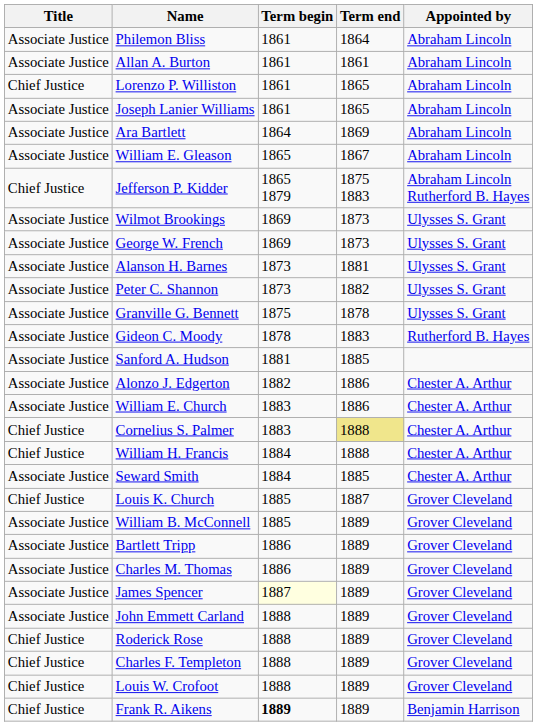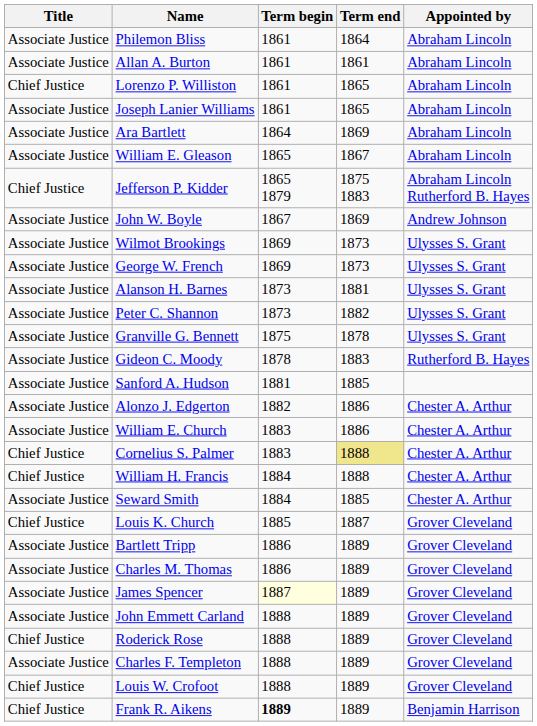 <table class="wikitable">
 <tr>
 <th>Title</th>
 <th>Name</th>
 <th>Term begin</th>
 <th>Term end</th>
 <th>Appointed by</th>
 </tr>
 <tr>
 <td>Associate Justice</td>
 <td><a href='#'>Philemon Bliss</a></td>
 <td>1861</td>
 <td>1864</td>
 <td><a href='#'>Abraham Lincoln</a></td>
 </tr>
 <tr>
 <td>Associate Justice</td>
 <td><a href='#'>Allan A. Burton</a></td>
 <td>1861</td>
 <td>1861</td>
 <td><a href='#'>Abraham Lincoln</a></td>
 </tr>
 <tr>
 <td>Chief Justice</td>
 <td><a href='#'>Lorenzo P. Williston</a></td>
 <td>1861</td>
 <td>1865</td>
 <td><a href='#'>Abraham Lincoln</a></td>
 </tr>
 <tr>
 <td>Associate Justice</td>
 <td><a href='#'>Joseph Lanier Williams</a></td>
 <td>1861</td>
 <td>1865</td>
 <td><a href='#'>Abraham Lincoln</a></td>
 </tr>
 <tr>
 <td>Associate Justice</td>
 <td><a href='#'>Ara Bartlett</a></td>
 <td>1864</td>
 <td>1869</td>
 <td><a href='#'>Abraham Lincoln</a></td>
 </tr>
 <tr>
 <td>Associate Justice</td>
 <td><a href='#'>William E. Gleason</a></td>
 <td>1865</td>
 <td>1867</td>
 <td><a href='#'>Abraham Lincoln</a></td>
 </tr>
 <tr>
 <td>Chief Justice</td>
 <td><a href='#'>Jefferson P. Kidder</a></td>
 <td>1865<br>1879</td>
 <td>1875<br>1883</td>
 <td><a href='#'>Abraham Lincoln</a><br><a href='#'>Rutherford B. Hayes</a></td>
+</tr>
+<tr>
+<td>Associate Justice</td>
+<td><a href='#'>John W. Boyle</a></td>
+<td>1867</td>
+<td>1869</td>
+<td><a href='#'>Andrew Johnson</a></td>
 </tr>
 <tr>
 <td>Associate Justice</td>
 <td><a href='#'>Wilmot Brookings</a></td>
 <td>1869</td>
 <td>1873</td>
 <td><a href='#'>Ulysses S. Grant</a></td>
 </tr>
 <tr>
 <td>Associate Justice</td>
 <td><a href='#'>George W. French</a></td>
 <td>1869</td>
 <td>1873</td>
 <td><a href='#'>Ulysses S. Grant</a></td>
 </tr>
 <tr>
 <td>Associate Justice</td>
 <td><a href='#'>Alanson H. Barnes</a></td>
 <td>1873</td>
 <td>1881</td>
 <td><a href='#'>Ulysses S. Grant</a></td>
 </tr>
 <tr>
 <td>Associate Justice</td>
 <td><a href='#'>Peter C. Shannon</a></td>
 <td>1873</td>
 <td>1882</td>
 <td><a href='#'>Ulysses S. Grant</a></td>
 </tr>
 <tr>
 <td>Associate Justice</td>
 <td><a href='#'>Granville G. Bennett</a></td>
 <td>1875</td>
 <td>1878</td>
 <td><a href='#'>Ulysses S. Grant</a></td>
 </tr>
 <tr>
 <td>Associate Justice</td>
 <td><a href='#'>Gideon C. Moody</a></td>
 <td>1878</td>
 <td>1883</td>
 <td><a href='#'>Rutherford B. Hayes</a></td>
 </tr>
 <tr>
 <td>Associate Justice</td>
 <td><a href='#'>Sanford A. Hudson</a></td>
 <td>1881</td>
 <td>1885</td>
 <td></td>
 </tr>
 <tr>
 <td>Associate Justice</td>
 <td><a href='#'>Alonzo J. Edgerton</a></td>
 <td>1882</td>
 <td>1886</td>
 <td><a href='#'>Chester A. Arthur</a></td>
 </tr>
 <tr>
 <td>Associate Justice</td>
 <td><a href='#'>William E. Church</a></td>
 <td>1883</td>
 <td>1886</td>
 <td><a href='#'>Chester A. Arthur</a></td>
 </tr>
 <tr>
 <td>Chief Justice</td>
 <td><a href='#'>Cornelius S. Palmer</a></td>
 <td>1883</td>
 <td style="background: khaki;">1888</td>
 <td><a href='#'>Chester A. Arthur</a></td>
 </tr>
 <tr>
 <td>Chief Justice</td>
 <td><a href='#'>William H. Francis</a></td>
 <td>1884</td>
 <td>1888</td>
 <td><a href='#'>Chester A. Arthur</a></td>
 </tr>
 <tr>
 <td>Associate Justice</td>
 <td><a href='#'>Seward Smith</a></td>
 <td>1884</td>
 <td>1885</td>
 <td><a href='#'>Chester A. Arthur</a></td>
 </tr>
 <tr>
 <td>Chief Justice</td>
 <td><a href='#'>Louis K. Church</a></td>
 <td>1885</td>
 <td>1887</td>
 <td><a href='#'>Grover Cleveland</a></td>
 </tr>
 <tr>
 <td>Associate Justice</td>
-<td><a href='#'>William B. McConnell</a></td>
-<td>1885</td>
-<td>1889</td>
-<td><a href='#'>Grover Cleveland</a></td>
-</tr>
-<tr>
-<td>Associate Justice</td>
 <td><a href='#'>Bartlett Tripp</a></td>
 <td>1886</td>
 <td>1889</td>
 <td><a href='#'>Grover Cleveland</a></td>
 </tr>
 <tr>
 <td>Associate Justice</td>
 <td><a href='#'>Charles M. Thomas</a></td>
 <td>1886</td>
 <td>1889</td>
 <td><a href='#'>Grover Cleveland</a></td>
 </tr>
 <tr>
 <td>Associate Justice</td>
 <td><a href='#'>James Spencer</a></td>
 <td style="background: lightyellow;">1887</td>
 <td>1889</td>
 <td><a href='#'>Grover Cleveland</a></td>
 </tr>
 <tr>
 <td>Associate Justice</td>
 <td><a href='#'>John Emmett Carland</a></td>
 <td>1888</td>
 <td>1889</td>
 <td><a href='#'>Grover Cleveland</a></td>
 </tr>
 <tr>
 <td>Chief Justice</td>
 <td><a href='#'>Roderick Rose</a></td>
 <td>1888</td>
 <td>1889</td>
 <td><a href='#'>Grover Cleveland</a></td>
 </tr>
 <tr>
-<td>Chief Justice</td>
+<td>Associate Justice</td>
 <td><a href='#'>Charles F. Templeton</a></td>
 <td>1888</td>
 <td>1889</td>
 <td><a href='#'>Grover Cleveland</a></td>
 </tr>
 <tr>
 <td>Chief Justice</td>
 <td><a href='#'>Louis W. Crofoot</a></td>
 <td>1888</td>
 <td>1889</td>
 <td><a href='#'>Grover Cleveland</a></td>
 </tr>
 <tr>
 <td>Chief Justice</td>
 <td><a href='#'>Frank R. Aikens</a></td>
 <td><strong>1889</strong></td>
 <td>1889</td>
 <td><a href='#'>Benjamin Harrison</a></td>
 </tr>
 </table>
